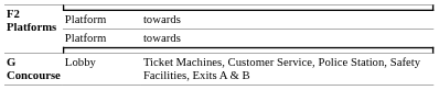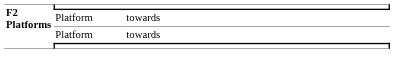 <table border=0 cellspacing=0 cellpadding=3>
 <tr>
 <td style="border-top:solid 1px gray;border-bottom:solid 1px gray;" rowspan=4 width=50 valign=top><strong>F2<br>Platforms</strong></td>
 <td style="border-top:solid 1px gray;border-bottom:solid 1px gray;border-right:solid 2px black;border-left:solid 2px black;border-bottom:solid 2px black;text-align:center;" colspan=2></td>
 </tr>
 <tr>
 <td style="border-bottom:solid 1px gray;" width=100>Platform </td>
 <td style="border-bottom:solid 1px gray;"width=390>  towards  </td>
 </tr>
 <tr>
 <td>Platform </td>
 <td>  towards   </td>
 </tr>
 <tr>
 <td style="border-bottom:solid 1px gray;border-top:solid 2px black;border-right:solid 2px black;border-left:solid 2px black;text-align:center;" colspan=2></td>
 </tr>
-<tr>
-<td style="border-bottom:solid 1px gray;" valign=top><strong>G<br>Concourse</strong></td>
-<td style="border-bottom:solid 1px gray;" valign=top>Lobby</td>
-<td style="border-bottom:solid 1px gray;" width=390 valign=top>Ticket Machines, Customer Service, Police Station, Safety Facilities, Exits A & B</td>
-</tr>
 </table>
